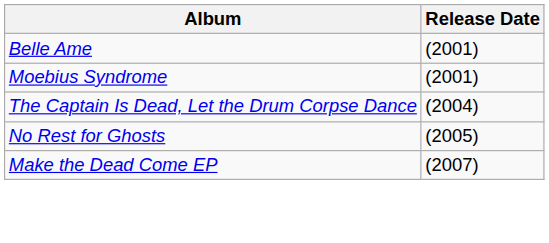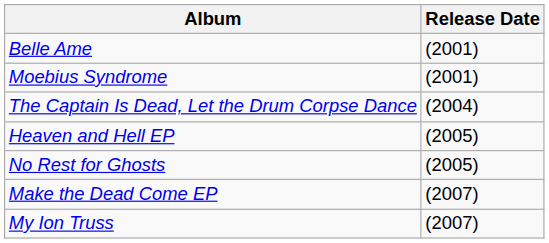 <table class="wikitable">
 <tr>
 <th>Album</th>
 <th>Release Date</th>
 </tr>
 <tr>
 <td><em><a href='#'>Belle Ame</a></em></td>
 <td>(2001)</td>
 </tr>
 <tr>
 <td><em><a href='#'>Moebius Syndrome</a></em></td>
 <td>(2001)</td>
 </tr>
 <tr>
 <td><em><a href='#'>The Captain Is Dead, Let the Drum Corpse Dance</a></em></td>
 <td>(2004)</td>
 </tr>
 <tr>
+<td><em><a href='#'>Heaven and Hell EP</a></em></td>
+<td>(2005)</td>
+</tr>
+<tr>
 <td><em><a href='#'>No Rest for Ghosts</a></em></td>
 <td>(2005)</td>
 </tr>
 <tr>
 <td><em><a href='#'>Make the Dead Come EP</a></em></td>
 <td>(2007)</td>
 </tr>
+<tr>
+<td><em><a href='#'>My Ion Truss</a></em></td>
+<td>(2007)</td>
+</tr>
 </table>
